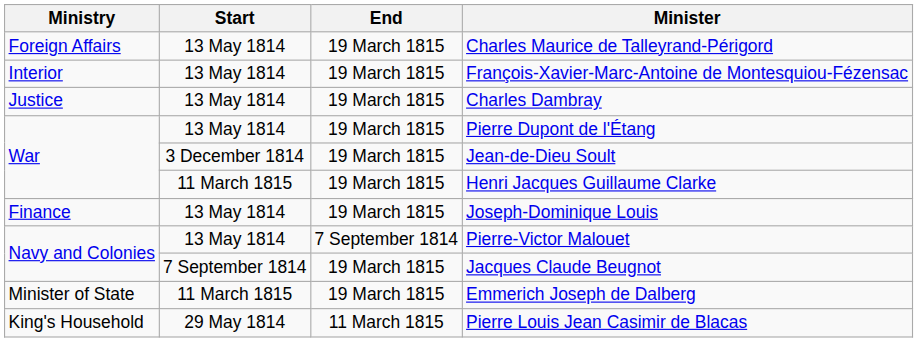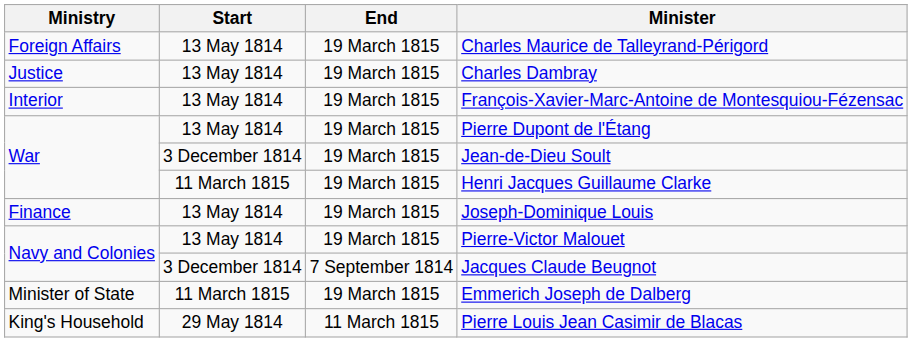 <table class="wikitable sortable">
 <tr>
 <th>Ministry</th>
 <th>Start</th>
 <th>End</th>
 <th>Minister</th>
 </tr>
 <tr>
 <td><a href='#'>Foreign Affairs</a></td>
 <td style="text-align:center">13 May 1814</td>
 <td style="text-align:center">19 March 1815</td>
 <td><a href='#'>Charles Maurice de Talleyrand-Périgord</a></td>
 </tr>
 <tr>
+<td><a href='#'>Justice</a></td>
+<td style="text-align:center">13 May 1814</td>
+<td style="text-align:center">19 March 1815</td>
+<td><a href='#'>Charles Dambray</a></td>
+</tr>
+<tr>
 <td><a href='#'>Interior</a></td>
 <td style="text-align:center">13 May 1814</td>
 <td style="text-align:center">19 March 1815</td>
 <td><a href='#'>François-Xavier-Marc-Antoine de Montesquiou-Fézensac</a></td>
-</tr>
-<tr>
-<td><a href='#'>Justice</a></td>
-<td style="text-align:center">13 May 1814</td>
-<td style="text-align:center">19 March 1815</td>
-<td><a href='#'>Charles Dambray</a></td>
 </tr>
 <tr>
 <td rowspan=3><a href='#'>War</a></td>
 <td style="text-align:center">13 May 1814</td>
 <td style="text-align:center">19 March 1815</td>
 <td><a href='#'>Pierre Dupont de l'Étang</a></td>
 </tr>
 <tr>
 <td style="text-align:center">3 December 1814</td>
 <td style="text-align:center">19 March 1815</td>
 <td><a href='#'>Jean-de-Dieu Soult</a></td>
 </tr>
 <tr>
 <td style="text-align:center">11 March 1815</td>
 <td style="text-align:center">19 March 1815</td>
 <td><a href='#'>Henri Jacques Guillaume Clarke</a></td>
 </tr>
 <tr>
 <td><a href='#'>Finance</a></td>
 <td style="text-align:center">13 May 1814</td>
 <td style="text-align:center">19 March 1815</td>
 <td><a href='#'>Joseph-Dominique Louis</a></td>
 </tr>
 <tr>
 <td rowspan=2><a href='#'>Navy and Colonies</a></td>
 <td style="text-align:center">13 May 1814</td>
-<td style="text-align:center">7 September 1814</td>
+<td style="text-align:center">19 March 1815</td>
 <td><a href='#'>Pierre-Victor Malouet</a></td>
 </tr>
 <tr>
+<td style="text-align:center">3 December 1814</td>
 <td style="text-align:center">7 September 1814</td>
-<td style="text-align:center">19 March 1815</td>
 <td><a href='#'>Jacques Claude Beugnot</a></td>
 </tr>
 <tr>
 <td>Minister of State</td>
 <td style="text-align:center">11 March 1815</td>
 <td style="text-align:center">19 March 1815</td>
 <td><a href='#'>Emmerich Joseph de Dalberg</a></td>
 </tr>
 <tr>
 <td>King's Household</td>
 <td style="text-align:center">29 May 1814</td>
 <td style="text-align:center">11 March 1815</td>
 <td><a href='#'>Pierre Louis Jean Casimir de Blacas</a></td>
 </tr>
 </table>
